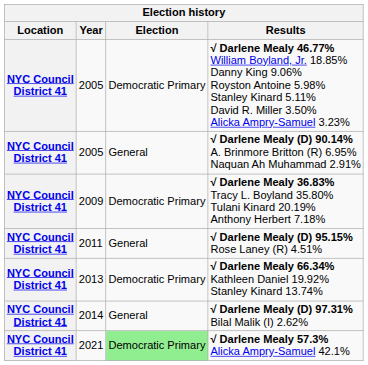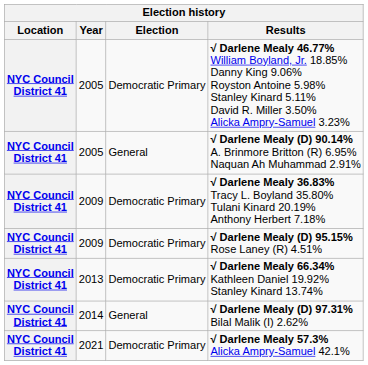 <table class="wikitable collapsible">
 <tr valign=bottom>
 <th colspan=4>Election history</th>
 </tr>
 <tr valign=bottom>
 <th>Location</th>
 <th>Year</th>
 <th>Election</th>
 <th>Results</th>
 </tr>
 <tr>
 <th><a href='#'>NYC Council<br>District 41</a></th>
 <td>2005</td>
 <td>Democratic Primary</td>
 <td><strong>√ Darlene Mealy 46.77%</strong><br><a href='#'>William Boyland, Jr.</a> 18.85%<br>Danny King 9.06%<br>Royston Antoine 5.98%<br>Stanley Kinard 5.11%<br>David R. Miller 3.50%<br><a href='#'>Alicka Ampry-Samuel</a> 3.23%</td>
 </tr>
 <tr>
 <th><a href='#'>NYC Council<br>District 41</a></th>
 <td>2005</td>
 <td>General</td>
 <td><strong>√ Darlene Mealy (D) 90.14%</strong><br>A. Brinmore Britton (R) 6.95%<br>Naquan Ah Muhammad 2.91%</td>
 </tr>
 <tr>
 <th><a href='#'>NYC Council<br>District 41</a></th>
 <td>2009</td>
 <td>Democratic Primary</td>
 <td><strong>√ Darlene Mealy 36.83%</strong><br>Tracy L. Boyland 35.80%<br>Tulani Kinard 20.19%<br>Anthony Herbert 7.18%</td>
 </tr>
 <tr>
 <th><a href='#'>NYC Council<br>District 41</a></th>
-<td>2011</td>
-<td>General</td>
+<td>2009</td>
+<td>Democratic Primary</td>
 <td><strong>√ Darlene Mealy (D) 95.15%</strong><br>Rose Laney (R) 4.51%</td>
 </tr>
 <tr>
 <th><a href='#'>NYC Council<br>District 41</a></th>
 <td>2013</td>
 <td>Democratic Primary</td>
 <td><strong>√ Darlene Mealy 66.34%</strong><br>Kathleen Daniel 19.92%<br>Stanley Kinard 13.74%</td>
 </tr>
 <tr>
 <th><a href='#'>NYC Council<br>District 41</a></th>
 <td>2014</td>
 <td>General</td>
 <td><strong>√ Darlene Mealy (D) 97.31%</strong><br>Bilal Malik (I) 2.62%</td>
 </tr>
 <tr>
 <th><a href='#'>NYC Council<br>District 41</a></th>
 <td>2021</td>
-<td style="background: lightgreen;">Democratic Primary</td>
+<td>Democratic Primary</td>
 <td><strong>√ Darlene Mealy 57.3%</strong><br><a href='#'>Alicka Ampry-Samuel</a> 42.1%</td>
 </tr>
 </table>
